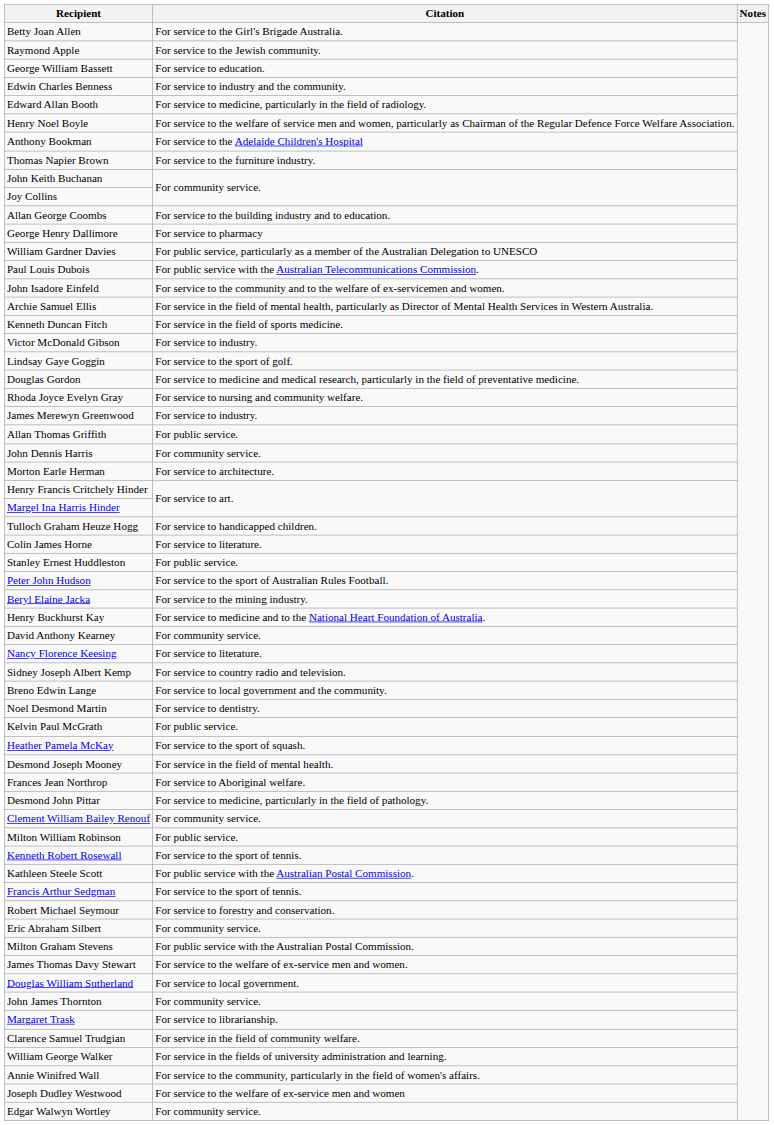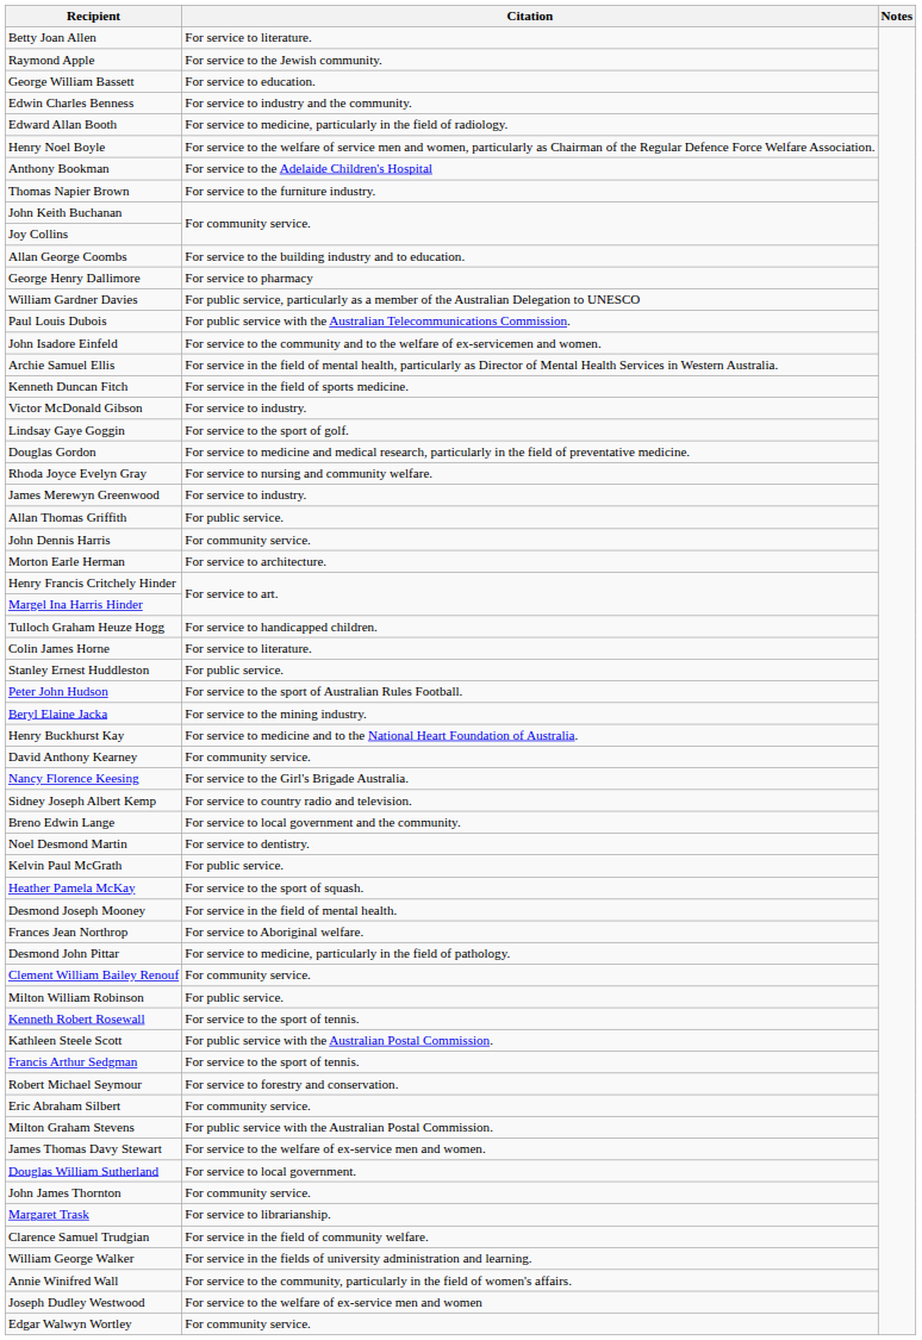 <table class="wikitable" style="font-size:95%;">
 <tr>
 <th>Recipient</th>
 <th>Citation</th>
 <th>Notes</th>
 </tr>
 <tr>
 <td>Betty Joan Allen</td>
-<td>For service to the Girl's Brigade Australia.</td>
+<td>For service to literature.</td>
 <td rowspan=60></td>
 </tr>
 <tr>
 <td> Raymond Apple</td>
 <td>For service to the Jewish community.</td>
 </tr>
 <tr>
 <td> George William Bassett</td>
 <td>For service to education.</td>
 </tr>
 <tr>
 <td>Edwin Charles Benness</td>
 <td>For service to industry and the community.</td>
 </tr>
 <tr>
 <td> Edward Allan Booth</td>
 <td>For service to medicine, particularly in the field of radiology.</td>
 </tr>
 <tr>
 <td> Henry Noel Boyle</td>
 <td>For service to the welfare of service men and women, particularly as Chairman of the Regular Defence Force Welfare Association.</td>
 </tr>
 <tr>
 <td>Anthony Bookman</td>
 <td>For service to the <a href='#'>Adelaide Children's Hospital</a></td>
 </tr>
 <tr>
 <td>Thomas Napier Brown</td>
 <td>For service to the furniture industry.</td>
 </tr>
 <tr>
 <td>John Keith Buchanan </td>
 <td rowspan=2>For community service.</td>
 </tr>
 <tr>
 <td>Joy Collins</td>
 </tr>
 <tr>
 <td>Allan George Coombs</td>
 <td>For service to the building industry and to education.</td>
 </tr>
 <tr>
 <td>George Henry Dallimore </td>
 <td>For service to pharmacy</td>
 </tr>
 <tr>
 <td> William Gardner Davies</td>
 <td>For public service, particularly as a member of the Australian Delegation to UNESCO</td>
 </tr>
 <tr>
 <td>Paul Louis Dubois</td>
 <td>For public service with the <a href='#'>Australian Telecommunications Commission</a>.</td>
 </tr>
 <tr>
 <td>John Isadore Einfeld</td>
 <td>For service to the community and to the welfare of ex-servicemen and women.</td>
 </tr>
 <tr>
 <td> Archie Samuel Ellis</td>
 <td>For service in the field of mental health, particularly as Director of Mental Health Services in Western Australia.</td>
 </tr>
 <tr>
 <td> Kenneth Duncan Fitch</td>
 <td>For service in the field of sports medicine.</td>
 </tr>
 <tr>
 <td>Victor McDonald Gibson</td>
 <td>For service to industry.</td>
 </tr>
 <tr>
 <td>Lindsay Gaye Goggin</td>
 <td>For service to the sport of golf.</td>
 </tr>
 <tr>
 <td> Douglas Gordon</td>
 <td>For service to medicine and medical research, particularly in the field of preventative medicine.</td>
 </tr>
 <tr>
 <td>Rhoda Joyce Evelyn Gray</td>
 <td>For service to nursing and community welfare.</td>
 </tr>
 <tr>
 <td>James Merewyn Greenwood</td>
 <td>For service to industry.</td>
 </tr>
 <tr>
 <td>Allan Thomas Griffith</td>
 <td>For public service.</td>
 </tr>
 <tr>
 <td>John Dennis Harris</td>
 <td>For community service.</td>
 </tr>
 <tr>
 <td> Morton Earle Herman</td>
 <td>For service to architecture.</td>
 </tr>
 <tr>
 <td>Henry Francis Critchely Hinder</td>
 <td rowspan=2>For service to art.</td>
 </tr>
 <tr>
 <td><a href='#'>Margel Ina Harris Hinder</a></td>
 </tr>
 <tr>
 <td> Tulloch Graham Heuze Hogg</td>
 <td>For service to handicapped children.</td>
 </tr>
 <tr>
 <td> Colin James Horne</td>
 <td>For service to literature.</td>
 </tr>
 <tr>
 <td>Stanley Ernest Huddleston</td>
 <td>For public service.</td>
 </tr>
 <tr>
 <td><a href='#'>Peter John Hudson</a></td>
 <td>For service to the sport of Australian Rules Football.</td>
 </tr>
 <tr>
 <td><a href='#'>Beryl Elaine Jacka</a> </td>
 <td>For service to the mining industry.</td>
 </tr>
 <tr>
 <td> Henry Buckhurst Kay</td>
 <td>For service to medicine and to the <a href='#'>National Heart Foundation of Australia</a>.</td>
 </tr>
 <tr>
 <td>David Anthony Kearney</td>
 <td>For community service.</td>
 </tr>
 <tr>
 <td><a href='#'>Nancy Florence Keesing</a></td>
-<td>For service to literature.</td>
+<td>For service to the Girl's Brigade Australia.</td>
 </tr>
 <tr>
 <td>Sidney Joseph Albert Kemp</td>
 <td>For service to country radio and television.</td>
 </tr>
 <tr>
 <td>Breno Edwin Lange</td>
 <td>For service to local government and the community.</td>
 </tr>
 <tr>
 <td> Noel Desmond Martin</td>
 <td>For service to dentistry.</td>
 </tr>
 <tr>
 <td>Kelvin Paul McGrath</td>
 <td>For public service.</td>
 </tr>
 <tr>
 <td><a href='#'>Heather Pamela McKay</a> </td>
 <td>For service to the sport of squash.</td>
 </tr>
 <tr>
 <td>Desmond Joseph Mooney</td>
 <td>For service in the field of mental health.</td>
 </tr>
 <tr>
 <td> Frances Jean Northrop</td>
 <td>For service to Aboriginal welfare.</td>
 </tr>
 <tr>
 <td> Desmond John Pittar</td>
 <td>For service to medicine, particularly in the field of pathology.</td>
 </tr>
 <tr>
 <td><a href='#'>Clement William Bailey Renouf</a></td>
 <td>For community service.</td>
 </tr>
 <tr>
 <td>Milton William Robinson</td>
 <td>For public service.</td>
 </tr>
 <tr>
 <td><a href='#'>Kenneth Robert Rosewall</a> </td>
 <td>For service to the sport of tennis.</td>
 </tr>
 <tr>
 <td>Kathleen Steele Scott</td>
 <td>For public service with the <a href='#'>Australian Postal Commission</a>.</td>
 </tr>
 <tr>
 <td><a href='#'>Francis Arthur Sedgman</a></td>
 <td>For service to the sport of tennis.</td>
 </tr>
 <tr>
 <td>Robert Michael Seymour </td>
 <td>For service to forestry and conservation.</td>
 </tr>
 <tr>
 <td>Eric Abraham Silbert</td>
 <td>For community service.</td>
 </tr>
 <tr>
 <td>Milton Graham Stevens</td>
 <td>For public service with the Australian Postal Commission.</td>
 </tr>
 <tr>
 <td>James Thomas Davy Stewart </td>
 <td>For service to the welfare of ex-service men and women.</td>
 </tr>
 <tr>
 <td> <a href='#'>Douglas William Sutherland</a></td>
 <td>For service to local government.</td>
 </tr>
 <tr>
 <td>John James Thornton </td>
 <td>For community service.</td>
 </tr>
 <tr>
 <td><a href='#'>Margaret Trask</a></td>
 <td>For service to librarianship.</td>
 </tr>
 <tr>
 <td> Clarence Samuel Trudgian </td>
 <td>For service in the field of community welfare.</td>
 </tr>
 <tr>
 <td> William George Walker</td>
 <td>For service in the fields of university administration and learning.</td>
 </tr>
 <tr>
 <td> Annie Winifred Wall</td>
 <td>For service to the community, particularly in the field of women's affairs.</td>
 </tr>
 <tr>
 <td>Joseph Dudley Westwood </td>
 <td>For service to the welfare of ex-service men and women</td>
 </tr>
 <tr>
 <td>Edgar Walwyn Wortley </td>
 <td>For community service.</td>
 </tr>
 </table>
